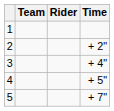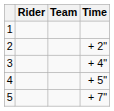 <table class="wikitable">
 <tr>
 <th></th>
+<th>Rider</th>
 <th>Team</th>
-<th>Rider</th>
 <th>Time</th>
 </tr>
 <tr>
 <td>1</td>
+<td> </td>
 <td></td>
-<td> </td>
 <td align="right"></td>
 </tr>
 <tr>
 <td>2</td>
 <td></td>
 <td></td>
 <td align="right">+ 2"</td>
 </tr>
 <tr>
 <td>3</td>
+<td> </td>
 <td></td>
-<td> </td>
 <td align="right">+ 4"</td>
 </tr>
 <tr>
 <td>4</td>
 <td></td>
 <td></td>
 <td align="right">+ 5"</td>
 </tr>
 <tr>
 <td>5</td>
 <td></td>
 <td></td>
 <td align="right">+ 7"</td>
 </tr>
 </table>
